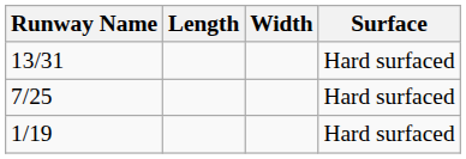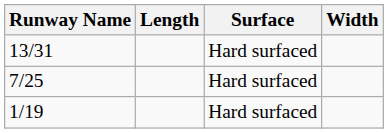 <table class="wikitable">
 <tr>
 <th>Runway Name</th>
 <th>Length</th>
+<th>Surface</th>
 <th>Width</th>
-<th>Surface</th>
 </tr>
 <tr>
 <td>13/31</td>
 <td></td>
+<td>Hard surfaced</td>
 <td></td>
-<td>Hard surfaced</td>
 </tr>
 <tr>
 <td>7/25</td>
 <td></td>
+<td>Hard surfaced</td>
 <td></td>
-<td>Hard surfaced</td>
 </tr>
 <tr>
 <td>1/19</td>
 <td></td>
+<td>Hard surfaced</td>
 <td></td>
-<td>Hard surfaced</td>
 </tr>
 </table>
